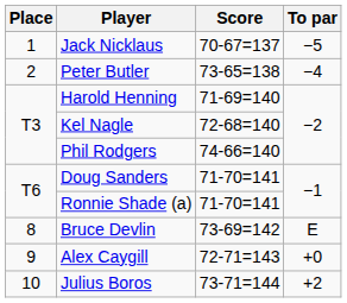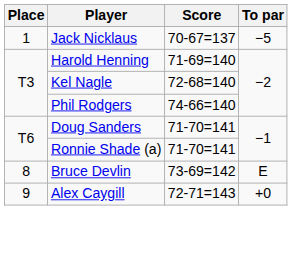 <table class="wikitable">
 <tr>
 <th>Place</th>
 <th>Player</th>
 <th>Score</th>
 <th>To par</th>
 </tr>
 <tr>
 <td align=center>1</td>
 <td> <a href='#'>Jack Nicklaus</a></td>
 <td align=center>70-67=137</td>
 <td align=center>−5</td>
-</tr>
-<tr>
-<td align=center>2</td>
-<td> <a href='#'>Peter Butler</a></td>
-<td align=center>73-65=138</td>
-<td align=center>−4</td>
 </tr>
 <tr>
 <td rowspan="3" align=center>T3</td>
 <td> <a href='#'>Harold Henning</a></td>
 <td align=center>71-69=140</td>
 <td rowspan="3" align=center>−2</td>
 </tr>
 <tr>
 <td> <a href='#'>Kel Nagle</a></td>
 <td align=center>72-68=140</td>
 </tr>
 <tr>
 <td> <a href='#'>Phil Rodgers</a></td>
 <td align=center>74-66=140</td>
 </tr>
 <tr>
 <td rowspan="2" align=center>T6</td>
 <td> <a href='#'>Doug Sanders</a></td>
 <td align=center>71-70=141</td>
 <td rowspan="2" align=center>−1</td>
 </tr>
 <tr>
 <td> <a href='#'>Ronnie Shade</a> (a)</td>
 <td align=center>71-70=141</td>
 </tr>
 <tr>
 <td align=center>8</td>
 <td> <a href='#'>Bruce Devlin</a></td>
 <td align=center>73-69=142</td>
 <td align=center>E</td>
 </tr>
 <tr>
 <td align=center>9</td>
 <td> <a href='#'>Alex Caygill</a></td>
 <td align=center>72-71=143</td>
 <td align=center>+0</td>
 </tr>
-<tr>
-<td align=center>10</td>
-<td> <a href='#'>Julius Boros</a></td>
-<td align=center>73-71=144</td>
-<td align=center>+2</td>
-</tr>
 </table>
